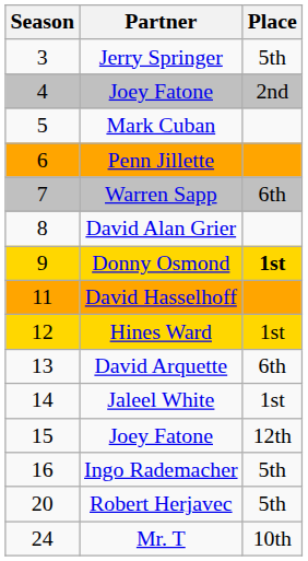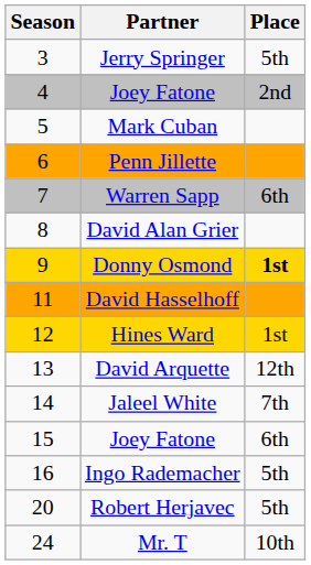 <table class="wikitable sortable" style="margin:auto; text-align:center;">
 <tr>
 <th>Season</th>
 <th>Partner</th>
 <th>Place</th>
 </tr>
 <tr>
 <td>3</td>
 <td><a href='#'>Jerry Springer</a></td>
 <td>5th</td>
 </tr>
 <tr style="background:silver;">
 <td>4</td>
 <td><a href='#'>Joey Fatone</a></td>
 <td>2nd</td>
 </tr>
 <tr>
 <td>5</td>
 <td><a href='#'>Mark Cuban</a></td>
 <td></td>
 </tr>
 <tr style="background:orange;">
 <td>6</td>
 <td><a href='#'>Penn Jillette</a></td>
 <td></td>
 </tr>
 <tr style="background:silver;">
 <td>7</td>
 <td><a href='#'>Warren Sapp</a></td>
 <td>6th</td>
 </tr>
 <tr>
 <td>8</td>
 <td><a href='#'>David Alan Grier</a></td>
 <td></td>
 </tr>
 <tr style="background:gold;">
 <td>9</td>
 <td><a href='#'>Donny Osmond</a></td>
 <td><strong>1st</strong></td>
 </tr>
 <tr style="background:orange;">
 <td>11</td>
 <td><a href='#'>David Hasselhoff</a></td>
 <td></td>
 </tr>
 <tr style="background:gold;">
 <td>12</td>
 <td><a href='#'>Hines Ward</a></td>
 <td>1st</td>
 </tr>
 <tr>
 <td>13</td>
 <td><a href='#'>David Arquette</a></td>
-<td>6th</td>
+<td>12th</td>
 </tr>
 <tr>
 <td>14</td>
 <td><a href='#'>Jaleel White</a></td>
-<td>1st</td>
+<td>7th</td>
 </tr>
 <tr>
 <td>15</td>
 <td><a href='#'>Joey Fatone</a></td>
-<td>12th</td>
+<td>6th</td>
 </tr>
 <tr>
 <td>16</td>
 <td><a href='#'>Ingo Rademacher</a></td>
 <td>5th</td>
 </tr>
 <tr>
 <td>20</td>
 <td><a href='#'>Robert Herjavec</a></td>
 <td>5th</td>
 </tr>
 <tr>
 <td>24</td>
 <td><a href='#'>Mr. T</a></td>
 <td>10th</td>
 </tr>
 </table>
